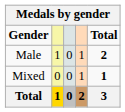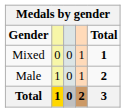 <table class="wikitable" style="font-size:85%; float:right">
 <tr style="background:#efefef;">
 <th colspan=5>Medals by gender</th>
 </tr>
 <tr align=center>
 <td><strong>Gender</strong></td>
 <td bgcolor=#F7F6A8></td>
 <td bgcolor=#DCE5E5></td>
 <td bgcolor=#FFDAB9></td>
 <td><strong>Total</strong></td>
 </tr>
 <tr align=center>
+<td>Mixed</td>
+<td style="background:#F7F6A8;">0</td>
+<td style="background:#DCE5E5;">0</td>
+<td style="background:#FFDAB9;">1</td>
+<td><strong>1</strong></td>
+</tr>
+<tr align=center>
 <td>Male</td>
 <td style="background:#F7F6A8;">1</td>
 <td style="background:#DCE5E5;">0</td>
 <td style="background:#FFDAB9;">1</td>
 <td><strong>2</strong></td>
-</tr>
-<tr align=center>
-<td>Mixed</td>
-<td style="background:#F7F6A8;">0</td>
-<td style="background:#DCE5E5;">0</td>
-<td style="background:#FFDAB9;">1</td>
-<td><strong>1</strong></td>
 </tr>
 <tr align=center>
 <th>Total</th>
 <th style="background:gold">1</th>
 <th style="background:silver">0</th>
 <th style="background:#c96">2</th>
 <th>3</th>
 </tr>
 </table>
